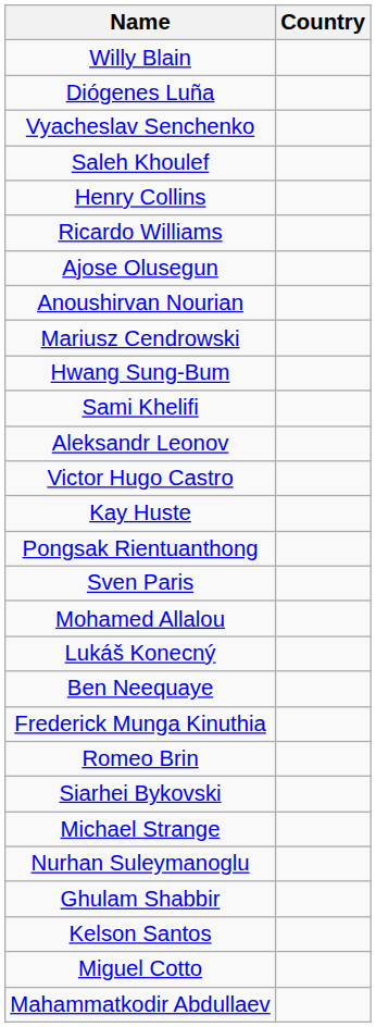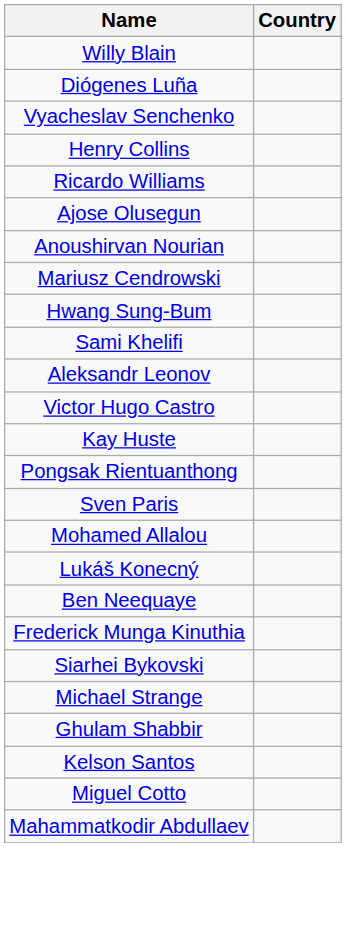 <table class="wikitable sortable  mw-collapsible mw-collapsed" style="text-align:center">
 <tr>
 <th>Name</th>
 <th>Country</th>
 </tr>
 <tr>
 <td><a href='#'>Willy Blain</a></td>
 <td></td>
 </tr>
 <tr>
 <td><a href='#'>Diógenes Luña</a></td>
 <td></td>
 </tr>
 <tr>
 <td><a href='#'>Vyacheslav Senchenko</a></td>
-<td></td>
-</tr>
-<tr>
-<td><a href='#'>Saleh Khoulef</a></td>
 <td></td>
 </tr>
 <tr>
 <td><a href='#'>Henry Collins</a></td>
 <td></td>
 </tr>
 <tr>
 <td><a href='#'>Ricardo Williams</a></td>
 <td></td>
 </tr>
 <tr>
 <td><a href='#'>Ajose Olusegun</a></td>
 <td></td>
 </tr>
 <tr>
 <td><a href='#'>Anoushirvan Nourian</a></td>
 <td></td>
 </tr>
 <tr>
 <td><a href='#'>Mariusz Cendrowski</a></td>
 <td></td>
 </tr>
 <tr>
 <td><a href='#'>Hwang Sung-Bum</a></td>
 <td></td>
 </tr>
 <tr>
 <td><a href='#'>Sami Khelifi</a></td>
 <td></td>
 </tr>
 <tr>
 <td><a href='#'>Aleksandr Leonov</a></td>
 <td></td>
 </tr>
 <tr>
 <td><a href='#'>Victor Hugo Castro</a></td>
 <td></td>
 </tr>
 <tr>
 <td><a href='#'>Kay Huste</a></td>
 <td></td>
 </tr>
 <tr>
 <td><a href='#'>Pongsak Rientuanthong</a></td>
 <td></td>
 </tr>
 <tr>
 <td><a href='#'>Sven Paris</a></td>
 <td></td>
 </tr>
 <tr>
 <td><a href='#'>Mohamed Allalou</a></td>
 <td></td>
 </tr>
 <tr>
 <td><a href='#'>Lukáš Konecný</a></td>
 <td></td>
 </tr>
 <tr>
 <td><a href='#'>Ben Neequaye</a></td>
 <td></td>
 </tr>
 <tr>
 <td><a href='#'>Frederick Munga Kinuthia</a></td>
 <td></td>
 </tr>
 <tr>
-<td><a href='#'>Romeo Brin</a></td>
-<td></td>
-</tr>
-<tr>
 <td><a href='#'>Siarhei Bykovski</a></td>
 <td></td>
 </tr>
 <tr>
 <td><a href='#'>Michael Strange</a></td>
-<td></td>
-</tr>
-<tr>
-<td><a href='#'>Nurhan Suleymanoglu</a></td>
 <td></td>
 </tr>
 <tr>
 <td><a href='#'>Ghulam Shabbir</a></td>
 <td></td>
 </tr>
 <tr>
 <td><a href='#'>Kelson Santos</a></td>
 <td></td>
 </tr>
 <tr>
 <td><a href='#'>Miguel Cotto</a></td>
 <td></td>
 </tr>
 <tr>
 <td><a href='#'>Mahammatkodir Abdullaev</a></td>
 <td></td>
 </tr>
 </table>
